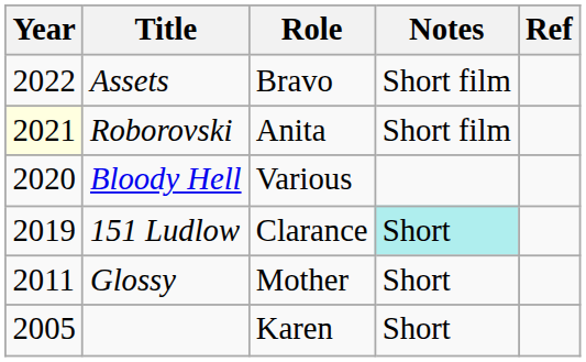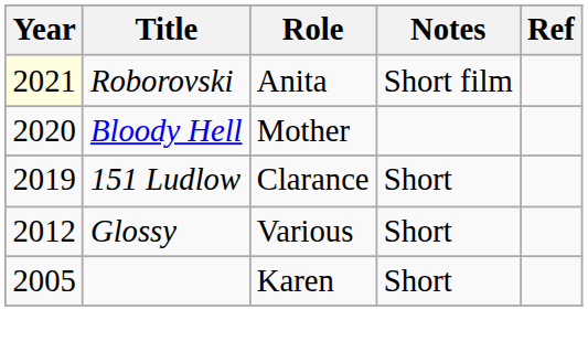 <table class="wikitable sortable">
 <tr>
 <th>Year</th>
 <th>Title</th>
 <th>Role</th>
 <th>Notes</th>
 <th>Ref</th>
-</tr>
-<tr>
-<td>2022</td>
-<td><em>Assets</em></td>
-<td>Bravo</td>
-<td>Short film</td>
-<td></td>
 </tr>
 <tr>
 <td style="background: lightyellow;">2021</td>
 <td><em>Roborovski</em></td>
 <td>Anita</td>
 <td>Short film</td>
 <td></td>
 </tr>
 <tr>
 <td>2020</td>
 <td><em><a href='#'>Bloody Hell</a></em></td>
-<td>Various</td>
+<td>Mother</td>
 <td></td>
 <td></td>
 </tr>
 <tr>
 <td>2019</td>
 <td><em>151 Ludlow</em></td>
 <td>Clarance</td>
-<td style="background: paleturquoise;">Short</td>
+<td>Short</td>
 <td></td>
 </tr>
 <tr>
-<td>2011</td>
+<td>2012</td>
 <td><em>Glossy</em></td>
-<td>Mother</td>
+<td>Various</td>
 <td>Short</td>
 <td></td>
 </tr>
 <tr>
 <td>2005</td>
 <td><em></em></td>
 <td>Karen</td>
 <td>Short</td>
 <td></td>
 </tr>
 </table>
